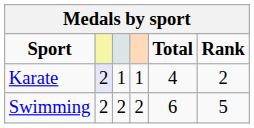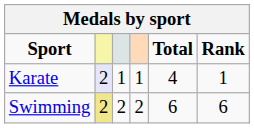 <table class="wikitable" style="font-size:100%;">
 <tr align=center style="background:#efefef;">
 <th colspan=7><strong>Medals by sport</strong></th>
 </tr>
 <tr align=center align=center>
 <td><strong>Sport</strong></td>
 <td style="background:#f7f6a8;"></td>
 <td style="background:#dce5e5;"></td>
 <td style="background:#ffdab9;"></td>
 <td><strong>Total</strong></td>
 <td><strong>Rank</strong></td>
 </tr>
 <tr align=center align=center>
 <td align=left><a href='#'>Karate</a></td>
 <td style="background: lavender;">2</td>
 <td>1</td>
 <td>1</td>
 <td>4</td>
-<td>2</td>
+<td>1</td>
 </tr>
 <tr align=center>
 <td align=left><a href='#'>Swimming</a></td>
-<td>2</td>
+<td style="background: khaki;">2</td>
 <td>2</td>
 <td>2</td>
 <td>6</td>
-<td>5</td>
+<td>6</td>
 </tr>
 </table>
